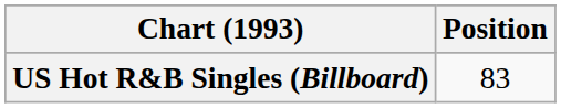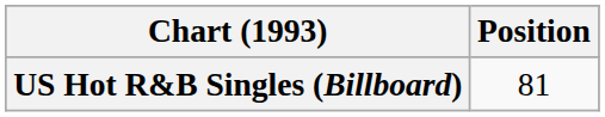 <table class="wikitable plainrowheaders" style="text-align:center">
 <tr>
 <th>Chart (1993)</th>
 <th>Position</th>
 </tr>
 <tr>
 <th scope="row">US Hot R&B Singles (<em>Billboard</em>)</th>
-<td>83</td>
+<td>81</td>
 </tr>
 </table>
